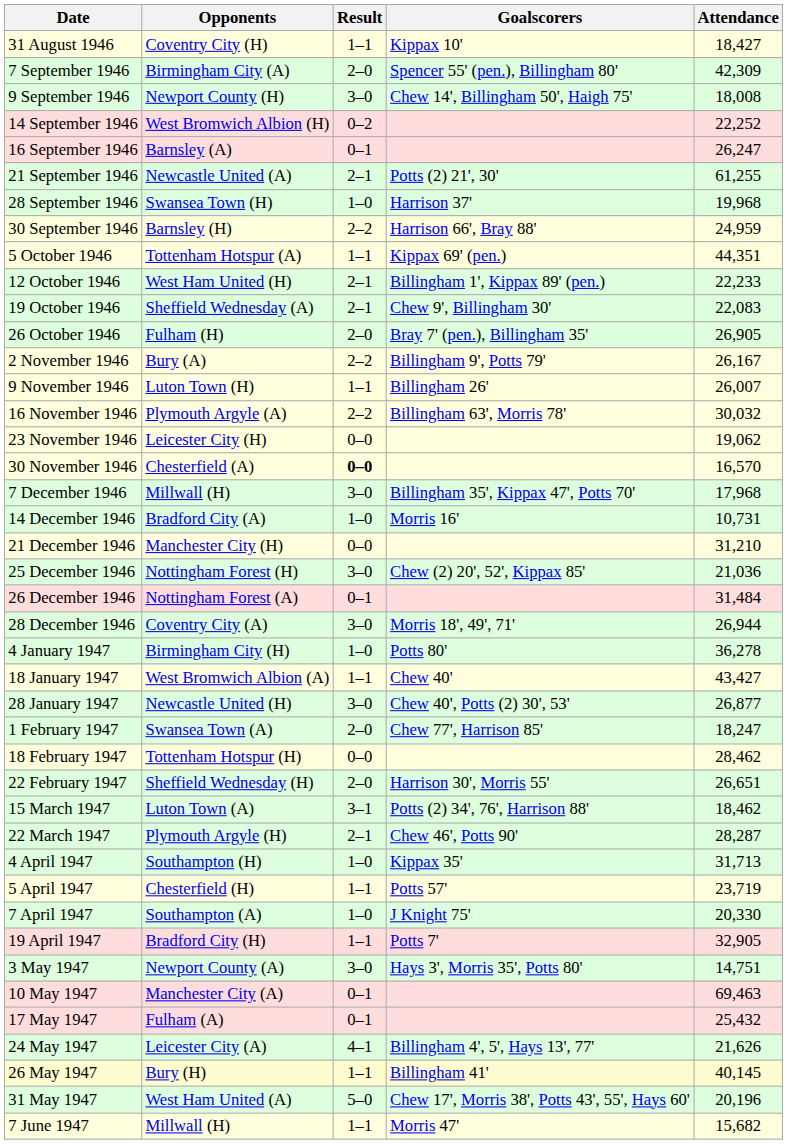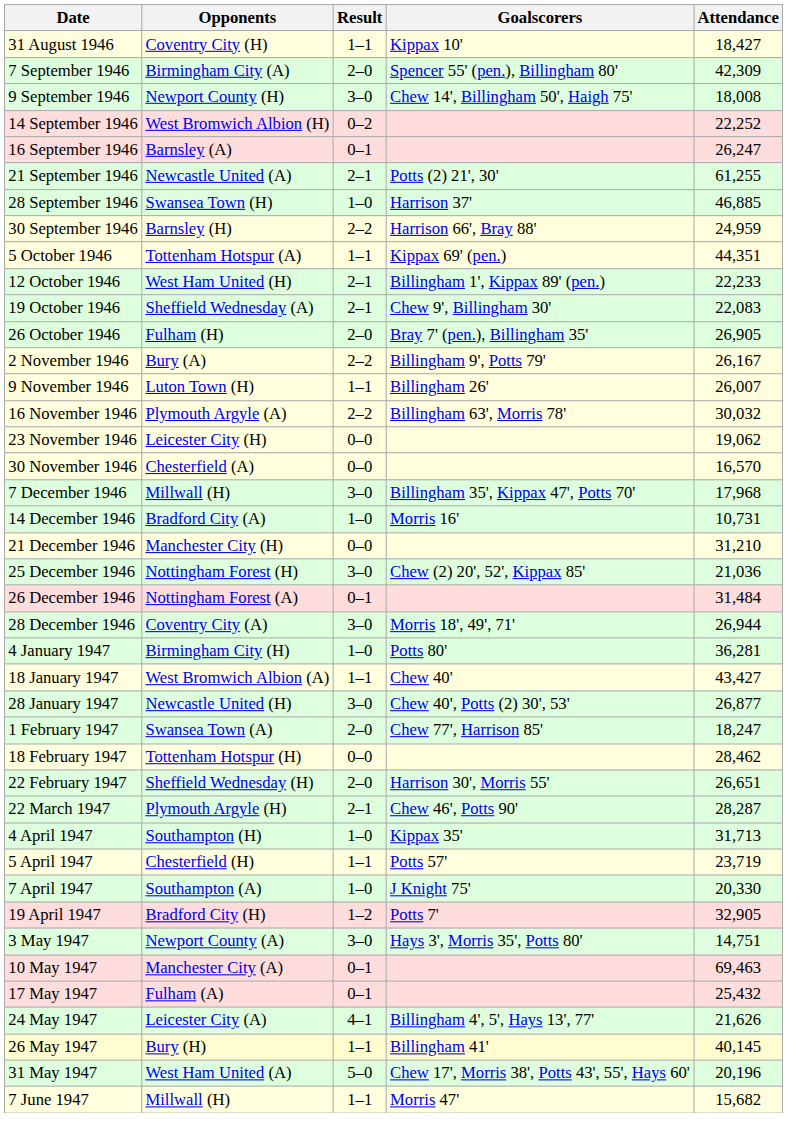 <table class="wikitable">
 <tr>
 <th>Date</th>
 <th>Opponents</th>
 <th>Result</th>
 <th>Goalscorers</th>
 <th>Attendance</th>
 </tr>
 <tr bgcolor="#ffffdd">
 <td>31 August 1946</td>
 <td><a href='#'>Coventry City</a> (H)</td>
 <td align="center">1–1</td>
 <td><a href='#'>Kippax</a> 10'</td>
 <td align="center">18,427</td>
 </tr>
 <tr bgcolor="#ddffdd">
 <td>7 September 1946</td>
 <td><a href='#'>Birmingham City</a> (A)</td>
 <td align="center">2–0</td>
 <td><a href='#'>Spencer</a> 55' (<a href='#'>pen.</a>), <a href='#'>Billingham</a> 80'</td>
 <td align="center">42,309</td>
 </tr>
 <tr bgcolor="#ddffdd">
 <td>9 September 1946</td>
 <td><a href='#'>Newport County</a> (H)</td>
 <td align="center">3–0</td>
 <td><a href='#'>Chew</a> 14', <a href='#'>Billingham</a> 50', <a href='#'>Haigh</a> 75'</td>
 <td align="center">18,008</td>
 </tr>
 <tr bgcolor="#ffdddd">
 <td>14 September 1946</td>
 <td><a href='#'>West Bromwich Albion</a> (H)</td>
 <td align="center">0–2</td>
 <td></td>
 <td align="center">22,252</td>
 </tr>
 <tr bgcolor="#ffdddd">
 <td>16 September 1946</td>
 <td><a href='#'>Barnsley</a> (A)</td>
 <td align="center">0–1</td>
 <td></td>
 <td align="center">26,247</td>
 </tr>
 <tr bgcolor="#ddffdd">
 <td>21 September 1946</td>
 <td><a href='#'>Newcastle United</a> (A)</td>
 <td align="center">2–1</td>
 <td><a href='#'>Potts</a> (2) 21', 30'</td>
 <td align="center">61,255</td>
 </tr>
 <tr bgcolor="#ddffdd">
 <td>28 September 1946</td>
 <td><a href='#'>Swansea Town</a> (H)</td>
 <td align="center">1–0</td>
 <td><a href='#'>Harrison</a> 37'</td>
-<td align="center">19,968</td>
+<td align="center">46,885</td>
 </tr>
 <tr bgcolor="#ffffdd">
 <td>30 September 1946</td>
 <td><a href='#'>Barnsley</a> (H)</td>
 <td align="center">2–2</td>
 <td><a href='#'>Harrison</a> 66', <a href='#'>Bray</a> 88'</td>
 <td align="center">24,959</td>
 </tr>
 <tr bgcolor="#ffffdd">
 <td>5 October 1946</td>
 <td><a href='#'>Tottenham Hotspur</a> (A)</td>
 <td align="center">1–1</td>
 <td><a href='#'>Kippax</a> 69' (<a href='#'>pen.</a>)</td>
 <td align="center">44,351</td>
 </tr>
 <tr bgcolor="#ddffdd">
 <td>12 October 1946</td>
 <td><a href='#'>West Ham United</a> (H)</td>
 <td align="center">2–1</td>
 <td><a href='#'>Billingham</a> 1', <a href='#'>Kippax</a> 89' (<a href='#'>pen.</a>)</td>
 <td align="center">22,233</td>
 </tr>
 <tr bgcolor="#ddffdd">
 <td>19 October 1946</td>
 <td><a href='#'>Sheffield Wednesday</a> (A)</td>
 <td align="center">2–1</td>
 <td><a href='#'>Chew</a> 9', <a href='#'>Billingham</a> 30'</td>
 <td align="center">22,083</td>
 </tr>
 <tr bgcolor="#ddffdd">
 <td>26 October 1946</td>
 <td><a href='#'>Fulham</a> (H)</td>
 <td align="center">2–0</td>
 <td><a href='#'>Bray</a> 7' (<a href='#'>pen.</a>), <a href='#'>Billingham</a> 35'</td>
 <td align="center">26,905</td>
 </tr>
 <tr bgcolor="#ffffdd">
 <td>2 November 1946</td>
 <td><a href='#'>Bury</a> (A)</td>
 <td align="center">2–2</td>
 <td><a href='#'>Billingham</a> 9', <a href='#'>Potts</a> 79'</td>
 <td align="center">26,167</td>
 </tr>
 <tr bgcolor="#ffffdd">
 <td>9 November 1946</td>
 <td><a href='#'>Luton Town</a> (H)</td>
 <td align="center">1–1</td>
 <td><a href='#'>Billingham</a> 26'</td>
 <td align="center">26,007</td>
 </tr>
 <tr bgcolor="#ffffdd">
 <td>16 November 1946</td>
 <td><a href='#'>Plymouth Argyle</a> (A)</td>
 <td align="center">2–2</td>
 <td><a href='#'>Billingham</a> 63', <a href='#'>Morris</a> 78'</td>
 <td align="center">30,032</td>
 </tr>
 <tr bgcolor="#ffffdd">
 <td>23 November 1946</td>
 <td><a href='#'>Leicester City</a> (H)</td>
 <td align="center">0–0</td>
 <td></td>
 <td align="center">19,062</td>
 </tr>
 <tr bgcolor="#ffffdd">
 <td>30 November 1946</td>
 <td><a href='#'>Chesterfield</a> (A)</td>
-<td align="center"><strong>0–0</strong></td>
+<td align="center">0–0</td>
 <td></td>
 <td align="center">16,570</td>
 </tr>
 <tr bgcolor="#ddffdd">
 <td>7 December 1946</td>
 <td><a href='#'>Millwall</a> (H)</td>
 <td align="center">3–0</td>
 <td><a href='#'>Billingham</a> 35', <a href='#'>Kippax</a> 47', <a href='#'>Potts</a> 70'</td>
 <td align="center">17,968</td>
 </tr>
 <tr bgcolor="#ddffdd">
 <td>14 December 1946</td>
 <td><a href='#'>Bradford City</a> (A)</td>
 <td align="center">1–0</td>
 <td><a href='#'>Morris</a> 16'</td>
 <td align="center">10,731</td>
 </tr>
 <tr bgcolor="#ffffdd">
 <td>21 December 1946</td>
 <td><a href='#'>Manchester City</a> (H)</td>
 <td align="center">0–0</td>
 <td></td>
 <td align="center">31,210</td>
 </tr>
 <tr bgcolor="#ddffdd">
 <td>25 December 1946</td>
 <td><a href='#'>Nottingham Forest</a> (H)</td>
 <td align="center">3–0</td>
 <td><a href='#'>Chew</a> (2) 20', 52', <a href='#'>Kippax</a> 85'</td>
 <td align="center">21,036</td>
 </tr>
 <tr bgcolor="#ffdddd">
 <td>26 December 1946</td>
 <td><a href='#'>Nottingham Forest</a> (A)</td>
 <td align="center">0–1</td>
 <td></td>
 <td align="center">31,484</td>
 </tr>
 <tr bgcolor="#ddffdd">
 <td>28 December 1946</td>
 <td><a href='#'>Coventry City</a> (A)</td>
 <td align="center">3–0</td>
 <td><a href='#'>Morris</a> 18', 49', 71'</td>
 <td align="center">26,944</td>
 </tr>
 <tr bgcolor="#ddffdd">
 <td>4 January 1947</td>
 <td><a href='#'>Birmingham City</a> (H)</td>
 <td align="center">1–0</td>
 <td><a href='#'>Potts</a> 80'</td>
-<td align="center">36,278</td>
+<td align="center">36,281</td>
 </tr>
 <tr bgcolor="#ffffdd">
 <td>18 January 1947</td>
 <td><a href='#'>West Bromwich Albion</a> (A)</td>
 <td align="center">1–1</td>
 <td><a href='#'>Chew</a> 40'</td>
 <td align="center">43,427</td>
 </tr>
 <tr bgcolor="#ddffdd">
 <td>28 January 1947</td>
 <td><a href='#'>Newcastle United</a> (H)</td>
 <td align="center">3–0</td>
 <td><a href='#'>Chew</a> 40', <a href='#'>Potts</a> (2) 30', 53'</td>
 <td align="center">26,877</td>
 </tr>
 <tr bgcolor="#ddffdd">
 <td>1 February 1947</td>
 <td><a href='#'>Swansea Town</a> (A)</td>
 <td align="center">2–0</td>
 <td><a href='#'>Chew</a> 77', <a href='#'>Harrison</a> 85'</td>
 <td align="center">18,247</td>
 </tr>
 <tr bgcolor="#ffffdd">
 <td>18 February 1947</td>
 <td><a href='#'>Tottenham Hotspur</a> (H)</td>
 <td align="center">0–0</td>
 <td></td>
 <td align="center">28,462</td>
 </tr>
 <tr bgcolor="#ddffdd">
 <td>22 February 1947</td>
 <td><a href='#'>Sheffield Wednesday</a> (H)</td>
 <td align="center">2–0</td>
 <td><a href='#'>Harrison</a> 30', <a href='#'>Morris</a> 55'</td>
 <td align="center">26,651</td>
 </tr>
 <tr bgcolor="#ddffdd">
-<td>15 March 1947</td>
-<td><a href='#'>Luton Town</a> (A)</td>
-<td align="center">3–1</td>
-<td><a href='#'>Potts</a> (2) 34', 76', <a href='#'>Harrison</a> 88'</td>
-<td align="center">18,462</td>
-</tr>
-<tr bgcolor="#ddffdd">
 <td>22 March 1947</td>
 <td><a href='#'>Plymouth Argyle</a> (H)</td>
 <td align="center">2–1</td>
 <td><a href='#'>Chew</a> 46', <a href='#'>Potts</a> 90'</td>
 <td align="center">28,287</td>
 </tr>
 <tr bgcolor="#ddffdd">
 <td>4 April 1947</td>
 <td><a href='#'>Southampton</a> (H)</td>
 <td align="center">1–0</td>
 <td><a href='#'>Kippax</a> 35'</td>
 <td align="center">31,713</td>
 </tr>
 <tr bgcolor="#ffffdd">
 <td>5 April 1947</td>
 <td><a href='#'>Chesterfield</a> (H)</td>
 <td align="center">1–1</td>
 <td><a href='#'>Potts</a> 57'</td>
 <td align="center">23,719</td>
 </tr>
 <tr bgcolor="#ddffdd">
 <td>7 April 1947</td>
 <td><a href='#'>Southampton</a> (A)</td>
 <td align="center">1–0</td>
 <td><a href='#'>J Knight</a> 75'</td>
 <td align="center">20,330</td>
 </tr>
 <tr bgcolor="#ffdddd">
 <td>19 April 1947</td>
 <td><a href='#'>Bradford City</a> (H)</td>
-<td align="center">1–1</td>
+<td align="center">1–2</td>
 <td><a href='#'>Potts</a> 7'</td>
 <td align="center">32,905</td>
 </tr>
 <tr bgcolor="#ddffdd">
 <td>3 May 1947</td>
 <td><a href='#'>Newport County</a> (A)</td>
 <td align="center">3–0</td>
 <td><a href='#'>Hays</a> 3', <a href='#'>Morris</a> 35', <a href='#'>Potts</a> 80'</td>
 <td align="center">14,751</td>
 </tr>
 <tr bgcolor="#ffdddd">
 <td>10 May 1947</td>
 <td><a href='#'>Manchester City</a> (A)</td>
 <td align="center">0–1</td>
 <td></td>
 <td align="center">69,463</td>
 </tr>
 <tr bgcolor="#ffdddd">
 <td>17 May 1947</td>
 <td><a href='#'>Fulham</a> (A)</td>
 <td align="center">0–1</td>
 <td></td>
 <td align="center">25,432</td>
 </tr>
 <tr bgcolor="#ddffdd">
 <td>24 May 1947</td>
 <td><a href='#'>Leicester City</a> (A)</td>
 <td align="center">4–1</td>
 <td><a href='#'>Billingham</a> 4', 5', <a href='#'>Hays</a> 13', 77'</td>
 <td align="center">21,626</td>
 </tr>
 <tr bgcolor="#ffffdfd">
 <td>26 May 1947</td>
 <td><a href='#'>Bury</a> (H)</td>
 <td align="center">1–1</td>
 <td><a href='#'>Billingham</a> 41'</td>
 <td align="center">40,145</td>
 </tr>
 <tr bgcolor="#ddffdd">
 <td>31 May 1947</td>
 <td><a href='#'>West Ham United</a> (A)</td>
 <td align="center">5–0</td>
 <td><a href='#'>Chew</a> 17', <a href='#'>Morris</a> 38', <a href='#'>Potts</a> 43', 55', <a href='#'>Hays</a> 60'</td>
 <td align="center">20,196</td>
 </tr>
 <tr bgcolor="#ffffdd">
 <td>7 June 1947</td>
 <td><a href='#'>Millwall</a> (H)</td>
 <td align="center">1–1</td>
 <td><a href='#'>Morris</a> 47'</td>
 <td align="center">15,682</td>
 </tr>
 </table>
